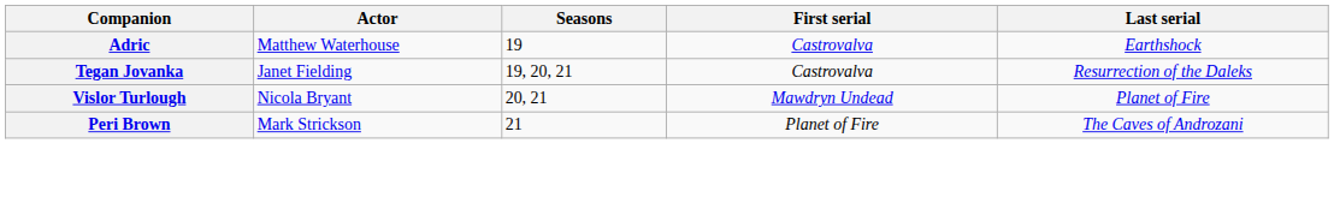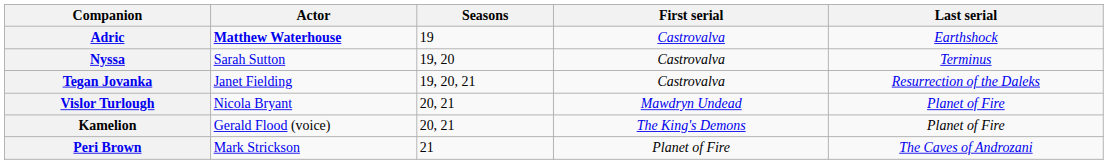 <table class="wikitable plainrowheaders" style="width:100%;">
 <tr>
 <th scope="col" style="width:15%;">Companion</th>
 <th scope="col" style="width:15%;">Actor</th>
 <th scope="col" style="width:10%;">Seasons</th>
 <th scope="col" style="width:20%;">First serial</th>
 <th scope="col" style="width:20%;">Last serial</th>
 </tr>
 <tr>
 <th scope="row"><a href='#'>Adric</a></th>
-<td><a href='#'>Matthew Waterhouse</a></td>
+<td><strong><a href='#'>Matthew Waterhouse</a></strong></td>
 <td>19</td>
 <td align="center"><em><a href='#'>Castrovalva</a></em></td>
 <td align="center"><em><a href='#'>Earthshock</a></em></td>
+</tr>
+<tr>
+<th scope="row"><a href='#'>Nyssa</a></th>
+<td><a href='#'>Sarah Sutton</a></td>
+<td>19, 20</td>
+<td align="center"><em>Castrovalva</em></td>
+<td align="center"><em><a href='#'>Terminus</a></em></td>
 </tr>
 <tr>
 <th scope="row"><a href='#'>Tegan Jovanka</a></th>
 <td><a href='#'>Janet Fielding</a></td>
 <td>19, 20, 21</td>
 <td align="center"><em>Castrovalva</em></td>
 <td align="center"><em><a href='#'>Resurrection of the Daleks</a></em></td>
 </tr>
 <tr>
 <th scope="row"><a href='#'>Vislor Turlough</a></th>
 <td><a href='#'>Nicola Bryant</a></td>
 <td>20, 21</td>
 <td align="center"><em><a href='#'>Mawdryn Undead</a></em></td>
 <td align="center"><em><a href='#'>Planet of Fire</a></em></td>
 </tr>
 <tr>
+<th scope="row">Kamelion</th>
+<td><a href='#'>Gerald Flood</a> (voice)</td>
+<td>20, 21</td>
+<td align="center"><em><a href='#'>The King's Demons</a></em></td>
+<td align="center"><em>Planet of Fire</em></td>
+</tr>
+<tr>
 <th scope="row"><a href='#'>Peri Brown</a></th>
 <td><a href='#'>Mark Strickson</a></td>
 <td>21</td>
 <td align="center"><em>Planet of Fire</em></td>
 <td align="center"><em><a href='#'>The Caves of Androzani</a></em></td>
 </tr>
 </table>
